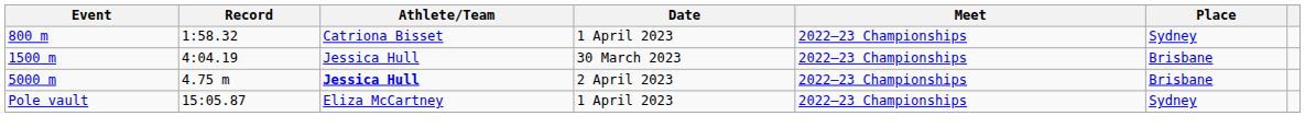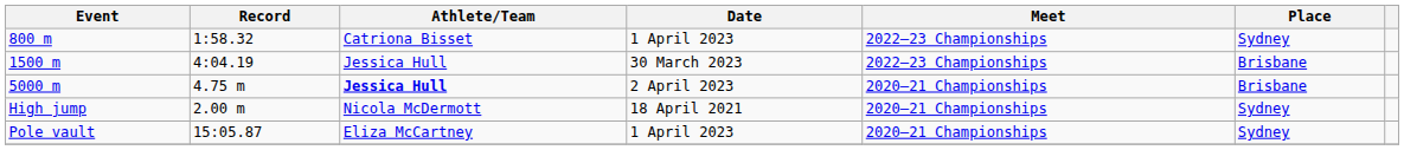 <table class="wikitable" style="font-size:95%; width: 95%;">
 <tr>
 <th>Event</th>
 <th>Record</th>
 <th>Athlete/Team</th>
 <th>Date</th>
 <th>Meet</th>
 <th>Place</th>
 <th></th>
 </tr>
 <tr>
 <td><a href='#'>800 m</a></td>
 <td>1:58.32</td>
 <td><a href='#'>Catriona Bisset</a></td>
 <td>1 April 2023</td>
 <td><a href='#'>2022–23 Championships</a></td>
 <td><a href='#'>Sydney</a></td>
 <td></td>
 </tr>
 <tr>
 <td><a href='#'>1500 m</a></td>
 <td>4:04.19</td>
 <td><a href='#'>Jessica Hull</a></td>
 <td>30 March 2023</td>
 <td><a href='#'>2022–23 Championships</a></td>
 <td><a href='#'>Brisbane</a></td>
 <td></td>
 </tr>
 <tr>
 <td><a href='#'>5000 m</a></td>
 <td>4.75 m</td>
 <td><strong><a href='#'>Jessica Hull</a></strong></td>
 <td>2 April 2023</td>
-<td><a href='#'>2022–23 Championships</a></td>
+<td><a href='#'>2020–21 Championships</a></td>
 <td><a href='#'>Brisbane</a></td>
+<td></td>
+</tr>
+<tr>
+<td><a href='#'>High jump</a></td>
+<td>2.00 m </td>
+<td><a href='#'>Nicola McDermott</a></td>
+<td>18 April 2021</td>
+<td><a href='#'>2020–21 Championships</a></td>
+<td><a href='#'>Sydney</a></td>
 <td></td>
 </tr>
 <tr>
 <td><a href='#'>Pole vault</a></td>
 <td>15:05.87</td>
 <td><a href='#'>Eliza McCartney</a></td>
 <td>1 April 2023</td>
-<td><a href='#'>2022–23 Championships</a></td>
+<td><a href='#'>2020–21 Championships</a></td>
 <td><a href='#'>Sydney</a></td>
 <td></td>
 </tr>
 <tr>
 </tr>
 </table>
